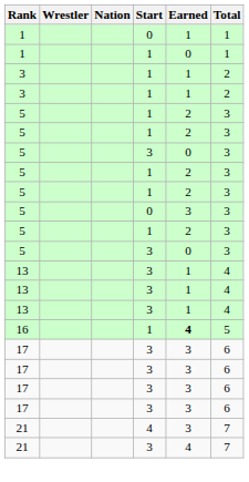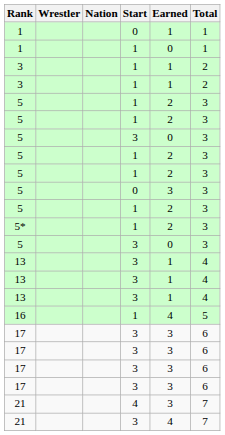 <table class="wikitable sortable" style="text-align:center;">
 <tr>
 <th>Rank</th>
 <th>Wrestler</th>
 <th>Nation</th>
 <th>Start</th>
 <th>Earned</th>
 <th>Total</th>
 </tr>
 <tr style="background:#cfc;">
 <td>1</td>
 <td align=left></td>
 <td align=left></td>
 <td>0</td>
 <td>1</td>
 <td>1</td>
 </tr>
 <tr style="background:#cfc;">
 <td>1</td>
 <td align=left></td>
 <td align=left></td>
 <td>1</td>
 <td>0</td>
 <td>1</td>
 </tr>
 <tr style="background:#cfc;">
 <td>3</td>
 <td align=left></td>
 <td align=left></td>
 <td>1</td>
 <td>1</td>
 <td>2</td>
 </tr>
 <tr style="background:#cfc;">
 <td>3</td>
 <td align=left></td>
 <td align=left></td>
 <td>1</td>
 <td>1</td>
 <td>2</td>
 </tr>
 <tr style="background:#cfc;">
 <td>5</td>
 <td align=left></td>
 <td align=left></td>
 <td>1</td>
 <td>2</td>
 <td>3</td>
 </tr>
 <tr style="background:#cfc;">
 <td>5</td>
 <td align=left></td>
 <td align=left></td>
 <td>1</td>
 <td>2</td>
 <td>3</td>
 </tr>
 <tr style="background:#cfc;">
 <td>5</td>
 <td align=left></td>
 <td align=left></td>
 <td>3</td>
 <td>0</td>
 <td>3</td>
 </tr>
 <tr style="background:#cfc;">
 <td>5</td>
 <td align=left></td>
 <td align=left></td>
 <td>1</td>
 <td>2</td>
 <td>3</td>
 </tr>
 <tr style="background:#cfc;">
 <td>5</td>
 <td align=left></td>
 <td align=left></td>
 <td>1</td>
 <td>2</td>
 <td>3</td>
 </tr>
 <tr style="background:#cfc;">
 <td>5</td>
 <td align=left></td>
 <td align=left></td>
 <td>0</td>
 <td>3</td>
 <td>3</td>
 </tr>
 <tr style="background:#cfc;">
 <td>5</td>
 <td align=left></td>
 <td align=left></td>
 <td>1</td>
 <td>2</td>
 <td>3</td>
 </tr>
 <tr style="background:#cfc;">
+<td>5*</td>
+<td align=left></td>
+<td align=left></td>
+<td>1</td>
+<td>2</td>
+<td>3</td>
+</tr>
+<tr style="background:#cfc;">
 <td>5</td>
 <td align=left></td>
 <td align=left></td>
 <td>3</td>
 <td>0</td>
 <td>3</td>
 </tr>
 <tr style="background:#cfc;">
 <td>13</td>
 <td align=left></td>
 <td align=left></td>
 <td>3</td>
 <td>1</td>
 <td>4</td>
 </tr>
 <tr style="background:#cfc;">
 <td>13</td>
 <td align=left></td>
 <td align=left></td>
 <td>3</td>
 <td>1</td>
 <td>4</td>
 </tr>
 <tr style="background:#cfc;">
 <td>13</td>
 <td align=left></td>
 <td align=left></td>
 <td>3</td>
 <td>1</td>
 <td>4</td>
 </tr>
 <tr style="background:#cfc;">
 <td>16</td>
 <td align=left></td>
 <td align=left></td>
 <td>1</td>
-<td><strong>4</strong></td>
+<td>4</td>
 <td>5</td>
 </tr>
 <tr>
 <td>17</td>
 <td align=left></td>
 <td align=left></td>
 <td>3</td>
 <td>3</td>
 <td>6</td>
 </tr>
 <tr>
 <td>17</td>
 <td align=left></td>
 <td align=left></td>
 <td>3</td>
 <td>3</td>
 <td>6</td>
 </tr>
 <tr>
 <td>17</td>
 <td align=left></td>
 <td align=left></td>
 <td>3</td>
 <td>3</td>
 <td>6</td>
 </tr>
 <tr>
 <td>17</td>
 <td align=left></td>
 <td align=left></td>
 <td>3</td>
 <td>3</td>
 <td>6</td>
 </tr>
 <tr>
 <td>21</td>
 <td align=left></td>
 <td align=left></td>
 <td>4</td>
 <td>3</td>
 <td>7</td>
 </tr>
 <tr>
 <td>21</td>
 <td align=left></td>
 <td align=left></td>
 <td>3</td>
 <td>4</td>
 <td>7</td>
 </tr>
 </table>
